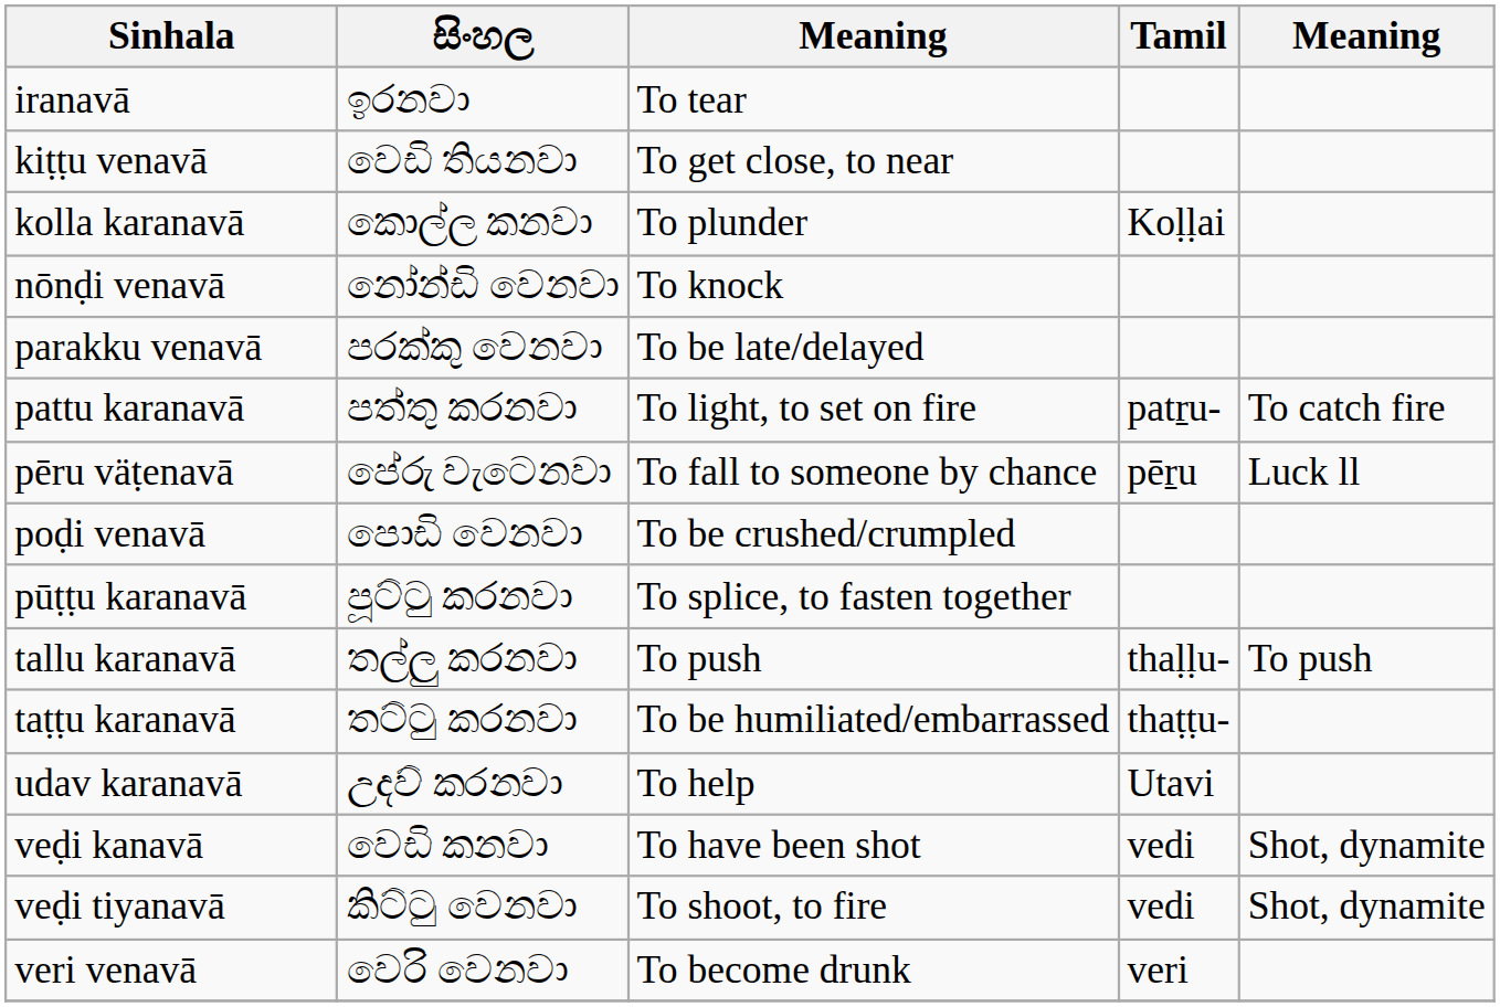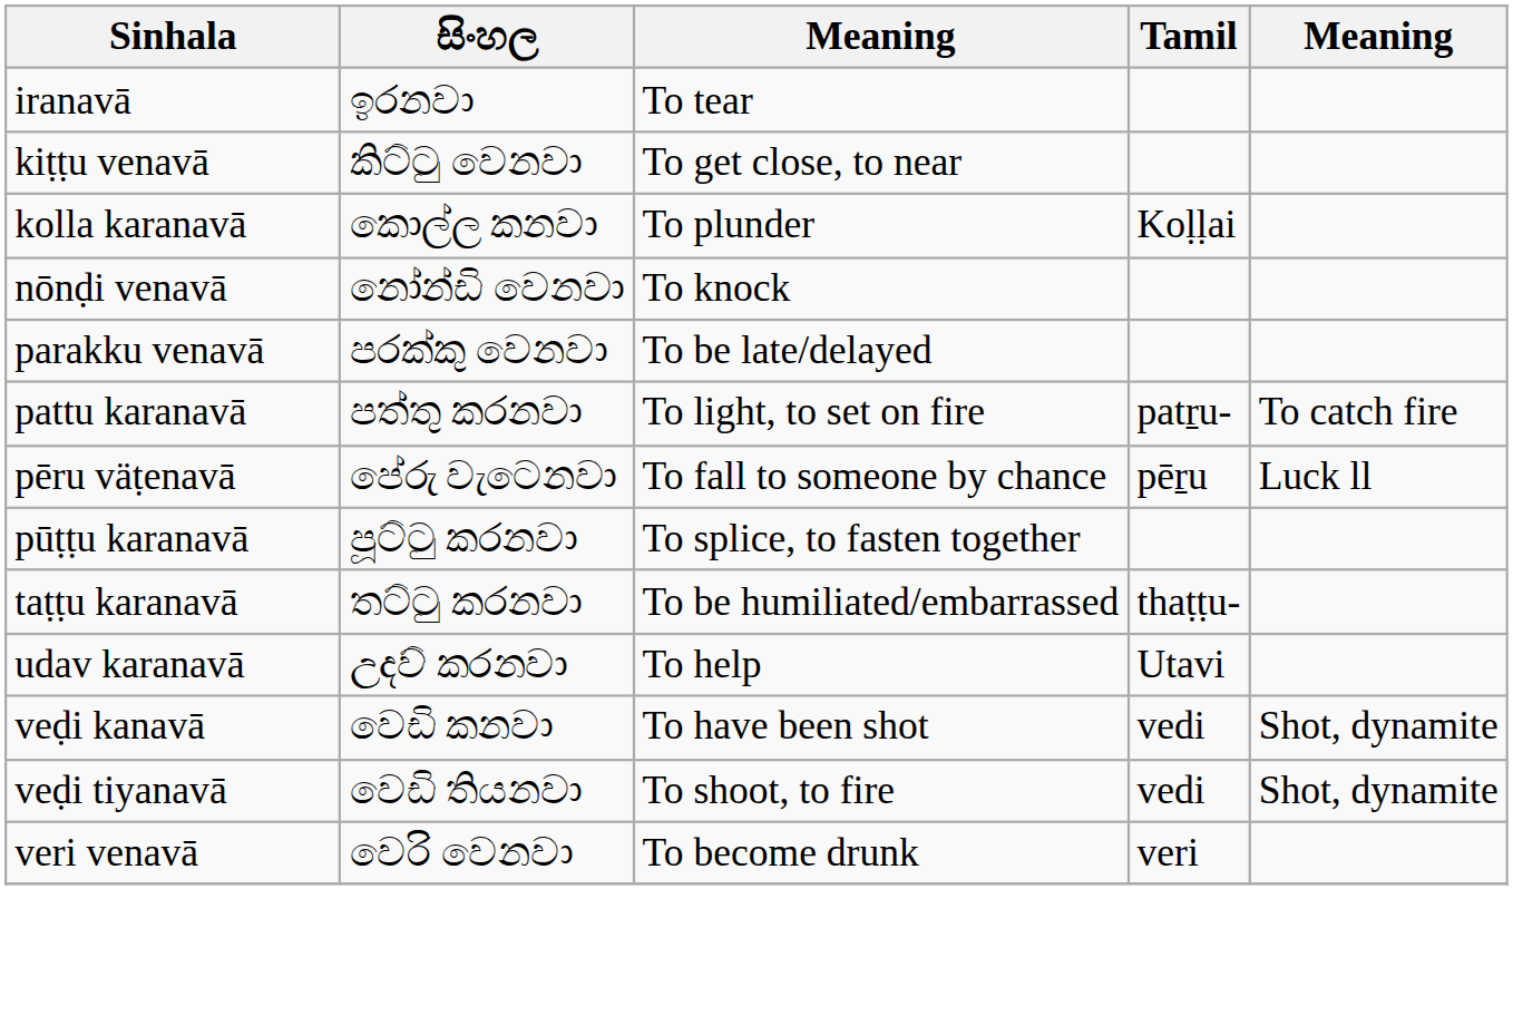 <table class="wikitable collapsible">
 <tr>
 <th>Sinhala</th>
 <th>සිංහල</th>
 <th>Meaning</th>
 <th>Tamil</th>
 <th>Meaning</th>
 </tr>
 <tr>
 <td style="width:08em">iranavā</td>
 <td>ඉරනවා</td>
 <td>To tear</td>
 <td></td>
 <td></td>
 </tr>
 <tr>
 <td>kiṭṭu venavā</td>
-<td>වෙඩි තියනවා</td>
+<td>කිට්ටු වෙනවා</td>
 <td>To get close, to near</td>
 <td></td>
 <td></td>
 </tr>
 <tr>
 <td>kolla karanavā</td>
 <td>කොල්ල කනවා</td>
 <td>To plunder</td>
 <td>Koḷḷai</td>
 <td></td>
 </tr>
 <tr>
 <td>nōnḍi venavā</td>
 <td>නෝන්ඩි වෙනවා</td>
 <td>To knock</td>
 <td></td>
 <td></td>
 </tr>
 <tr>
 <td>parakku venavā</td>
 <td>පරක්කු වෙනවා</td>
 <td>To be late/delayed</td>
 <td></td>
 <td></td>
 </tr>
 <tr>
 <td>pattu karanavā</td>
 <td>පත්තු කරනවා</td>
 <td>To light, to set on fire</td>
 <td>patṟu-</td>
 <td>To catch fire</td>
 </tr>
 <tr>
 <td>pēru väṭenavā</td>
 <td>පේරු වැටෙනවා</td>
 <td>To fall to someone by chance</td>
 <td>pēṟu</td>
 <td>Luck ll</td>
 </tr>
 <tr>
-<td>poḍi venavā</td>
-<td>පොඩි වෙනවා</td>
-<td>To be crushed/crumpled</td>
-<td></td>
-<td></td>
-</tr>
-<tr>
 <td>pūṭṭu karanavā</td>
 <td>පූට්ටු කරනවා</td>
 <td>To splice, to fasten together</td>
 <td></td>
 <td></td>
-</tr>
-<tr>
-<td>tallu karanavā</td>
-<td>තල්ලු කරනවා</td>
-<td>To push</td>
-<td>thaḷḷu-</td>
-<td>To push</td>
 </tr>
 <tr>
 <td>taṭṭu karanavā</td>
 <td>තට්ටු කරනවා</td>
 <td>To be humiliated/embarrassed</td>
 <td>thaṭṭu-</td>
 <td></td>
 </tr>
 <tr>
 <td>udav karanavā</td>
 <td>උදව් කරනවා</td>
 <td>To help</td>
 <td>Utavi</td>
 <td></td>
 </tr>
 <tr>
 <td>veḍi kanavā</td>
 <td>වෙඩි කනවා</td>
 <td>To have been shot</td>
 <td>vedi</td>
 <td>Shot, dynamite</td>
 </tr>
 <tr>
 <td>veḍi tiyanavā</td>
-<td>කිට්ටු වෙනවා</td>
+<td>වෙඩි තියනවා</td>
 <td>To shoot, to fire</td>
 <td>vedi</td>
 <td>Shot, dynamite</td>
 </tr>
 <tr>
 <td>veri venavā</td>
 <td>වෙරි වෙනවා</td>
 <td>To become drunk</td>
 <td>veri</td>
 <td></td>
 </tr>
 <tr>
 </tr>
 <tr>
 </tr>
 </table>
